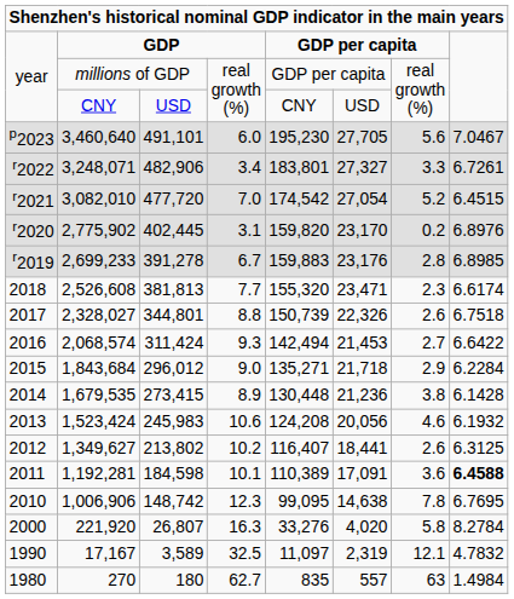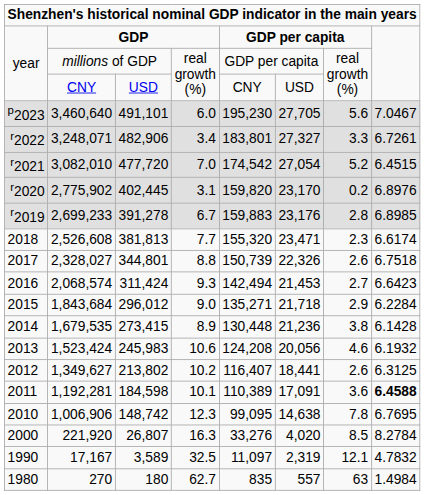 <table class="wikitable sortable">
 <tr>
 <td style="text-align:center;" colspan="8"><strong>Shenzhen's historical nominal GDP indicator in the main years</strong></td>
 </tr>
 <tr align=center>
 <td style="text-align:center;" rowspan="3">year</td>
 <td style="text-align:center;" colspan="3"><strong>GDP</strong></td>
 <td style="text-align:center;" colspan="3"><strong>GDP per capita</strong><br> <em> </em></td>
 <td style="text-align:center;" rowspan="3"></td>
 </tr>
 <tr align=center>
 <td style="text-align:center;" colspan="2"><em>millions</em> of GDP</td>
 <td style="text-align:center;" rowspan="2">real<br>growth<br>(%)</td>
 <td style="text-align:center;" colspan="2">GDP per capita</td>
 <td style="text-align:center;" rowspan="2">real<br>growth<br>(%)</td>
 </tr>
 <tr align=center>
 <td><a href='#'>CNY</a></td>
 <td><a href='#'>USD</a></td>
 <td>CNY</td>
 <td>USD</td>
 </tr>
 <tr style="text-align:right; background:#e0e0e0;">
 <td><sup>p</sup>2023</td>
 <td>3,460,640</td>
 <td>491,101</td>
 <td>6.0</td>
 <td>195,230</td>
 <td>27,705</td>
 <td>5.6</td>
 <td>7.0467</td>
 </tr>
 <tr style="text-align:right; background:#e0e0e0;">
 <td><sup>r</sup>2022</td>
 <td>3,248,071</td>
 <td>482,906</td>
 <td>3.4</td>
 <td>183,801</td>
 <td>27,327</td>
 <td>3.3</td>
 <td>6.7261</td>
 </tr>
 <tr style="text-align:right; background:#e0e0e0;">
 <td><sup>r</sup>2021</td>
 <td>3,082,010</td>
 <td>477,720</td>
 <td>7.0</td>
 <td>174,542</td>
 <td>27,054</td>
 <td>5.2</td>
 <td>6.4515</td>
 </tr>
 <tr style="text-align:right; background:#e0e0e0;">
 <td><sup>r</sup>2020</td>
 <td>2,775,902</td>
 <td>402,445</td>
 <td>3.1</td>
 <td>159,820</td>
 <td>23,170</td>
 <td>0.2</td>
 <td>6.8976</td>
 </tr>
 <tr style="text-align:right; background:#e0e0e0;">
 <td><sup>r</sup>2019</td>
 <td>2,699,233</td>
 <td>391,278</td>
 <td>6.7</td>
 <td>159,883</td>
 <td>23,176</td>
 <td>2.8</td>
 <td>6.8985</td>
 </tr>
 <tr align=right>
 <td align=left>2018</td>
 <td>2,526,608</td>
 <td>381,813</td>
 <td>7.7</td>
 <td>155,320</td>
 <td>23,471</td>
 <td>2.3</td>
 <td>6.6174</td>
 </tr>
 <tr align=right>
 <td align=left>2017</td>
 <td>2,328,027</td>
 <td>344,801</td>
 <td>8.8</td>
 <td>150,739</td>
 <td>22,326</td>
 <td>2.6</td>
 <td>6.7518</td>
 </tr>
 <tr align=right>
 <td align=left>2016</td>
 <td>2,068,574</td>
 <td>311,424</td>
 <td>9.3</td>
 <td>142,494</td>
 <td>21,453</td>
 <td>2.7</td>
-<td>6.6422</td>
+<td>6.6423</td>
 </tr>
 <tr align=right>
 <td align=left>2015</td>
 <td>1,843,684</td>
 <td>296,012</td>
 <td>9.0</td>
 <td>135,271</td>
 <td>21,718</td>
 <td>2.9</td>
 <td>6.2284</td>
 </tr>
 <tr align=right>
 <td align=left>2014</td>
 <td>1,679,535</td>
 <td>273,415</td>
 <td>8.9</td>
 <td>130,448</td>
 <td>21,236</td>
 <td>3.8</td>
 <td>6.1428</td>
 </tr>
 <tr align=right>
 <td align=left>2013</td>
 <td>1,523,424</td>
 <td>245,983</td>
 <td>10.6</td>
 <td>124,208</td>
 <td>20,056</td>
 <td>4.6</td>
 <td>6.1932</td>
 </tr>
 <tr align=right>
 <td align=left>2012</td>
 <td>1,349,627</td>
 <td>213,802</td>
 <td>10.2</td>
 <td>116,407</td>
 <td>18,441</td>
 <td>2.6</td>
 <td>6.3125</td>
 </tr>
 <tr align=right>
 <td align=left>2011</td>
 <td>1,192,281</td>
 <td>184,598</td>
 <td>10.1</td>
 <td>110,389</td>
 <td>17,091</td>
 <td>3.6</td>
 <td><strong>6.4588</strong></td>
 </tr>
 <tr align=right>
 <td align=left>2010</td>
 <td>1,006,906</td>
 <td>148,742</td>
 <td>12.3</td>
 <td>99,095</td>
 <td>14,638</td>
 <td>7.8</td>
 <td>6.7695</td>
 </tr>
 <tr align=right>
 <td align=left>2000</td>
 <td>221,920</td>
 <td>26,807</td>
 <td>16.3</td>
 <td>33,276</td>
 <td>4,020</td>
-<td>5.8</td>
+<td>8.5</td>
 <td>8.2784</td>
 </tr>
 <tr align=right>
 <td align=left>1990</td>
 <td>17,167</td>
 <td>3,589</td>
 <td>32.5</td>
 <td>11,097</td>
 <td>2,319</td>
 <td>12.1</td>
 <td>4.7832</td>
 </tr>
 <tr align=right>
 <td align=left>1980</td>
 <td>270</td>
 <td>180</td>
 <td>62.7</td>
 <td>835</td>
 <td>557</td>
 <td>63</td>
 <td>1.4984</td>
 </tr>
 </table>
